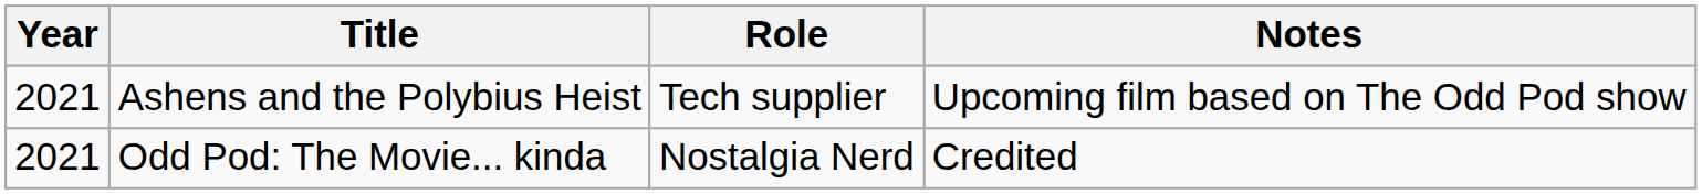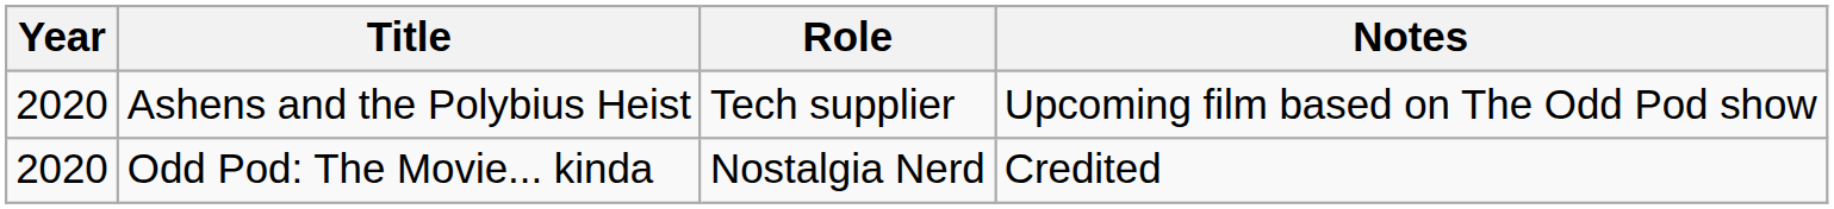 <table class="wikitable">
 <tr>
 <th>Year</th>
 <th>Title</th>
 <th>Role</th>
 <th>Notes</th>
 </tr>
 <tr>
-<td>2021</td>
+<td>2020</td>
 <td>Ashens and the Polybius Heist</td>
 <td>Tech supplier</td>
 <td>Upcoming film based on The Odd Pod show</td>
 </tr>
 <tr>
-<td>2021</td>
+<td>2020</td>
 <td>Odd Pod: The Movie... kinda</td>
 <td>Nostalgia Nerd</td>
 <td>Credited</td>
 </tr>
 </table>
